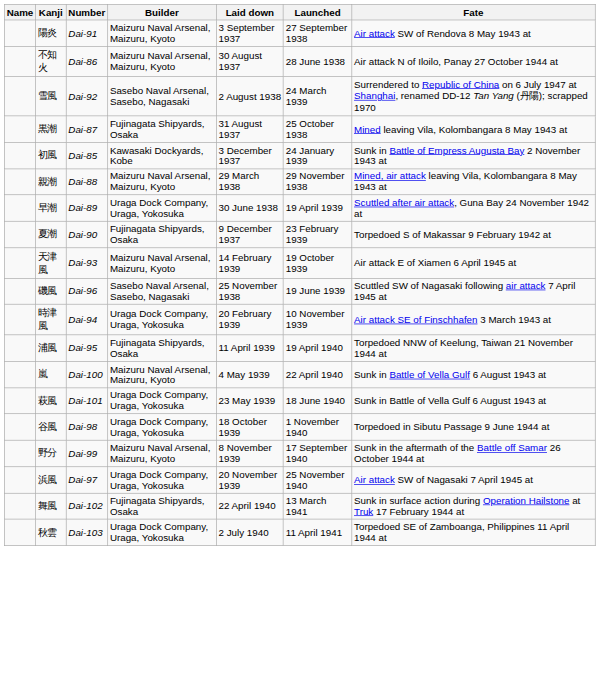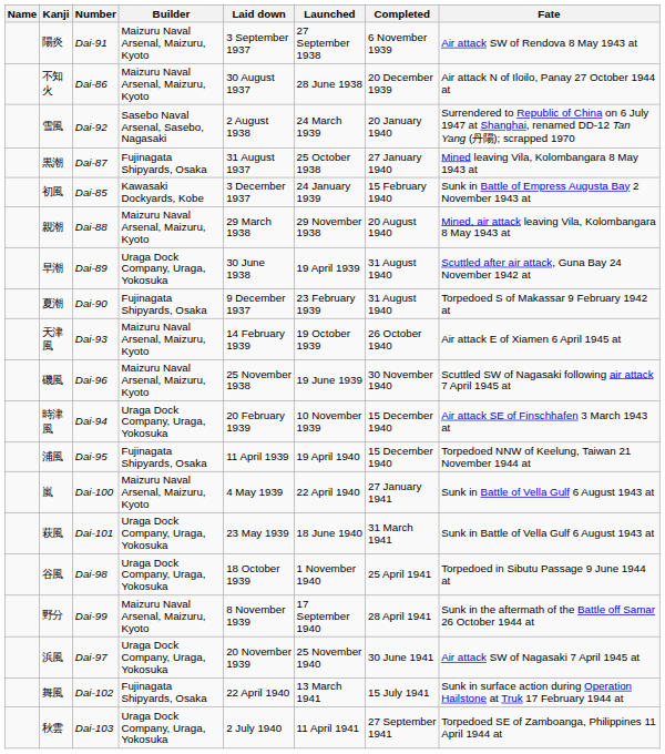 <table class="wikitable" style="font-size:90%;">
 <tr>
 <th>Name</th>
 <th>Kanji</th>
 <th>Number</th>
 <th>Builder</th>
 <th>Laid down</th>
 <th>Launched</th>
+<th>Completed</th>
 <th>Fate</th>
 </tr>
 <tr>
 <td></td>
 <td>陽炎</td>
 <td><em>Dai-91</em></td>
 <td>Maizuru Naval Arsenal, Maizuru, Kyoto</td>
 <td>3 September 1937</td>
 <td>27 September 1938</td>
+<td>6 November 1939</td>
 <td><a href='#'>Air attack</a> SW of Rendova 8 May 1943 at </td>
 </tr>
 <tr>
 <td></td>
 <td>不知火</td>
 <td><em>Dai-86</em></td>
 <td>Maizuru Naval Arsenal, Maizuru, Kyoto</td>
 <td>30 August 1937</td>
 <td>28 June 1938</td>
+<td>20 December 1939</td>
 <td>Air attack N of Iloilo, Panay 27 October 1944 at </td>
 </tr>
 <tr>
 <td></td>
 <td>雪風</td>
 <td><em>Dai-92</em></td>
 <td>Sasebo Naval Arsenal, Sasebo, Nagasaki</td>
 <td>2 August 1938</td>
 <td>24 March 1939</td>
+<td>20 January 1940</td>
 <td>Surrendered to <a href='#'>Republic of China</a> on 6 July 1947 at <a href='#'>Shanghai</a>, renamed DD-12 <em>Tan Yang</em> (丹陽); scrapped 1970</td>
 </tr>
 <tr>
 <td></td>
 <td>黒潮</td>
 <td><em>Dai-87</em></td>
 <td>Fujinagata Shipyards, Osaka</td>
 <td>31 August 1937</td>
 <td>25 October 1938</td>
+<td>27 January 1940</td>
 <td><a href='#'>Mined</a> leaving Vila, Kolombangara 8 May 1943 at </td>
 </tr>
 <tr>
 <td></td>
 <td>初風</td>
 <td><em>Dai-85</em></td>
 <td>Kawasaki Dockyards, Kobe</td>
 <td>3 December 1937</td>
 <td>24 January 1939</td>
+<td>15 February 1940</td>
 <td>Sunk in <a href='#'>Battle of Empress Augusta Bay</a> 2 November 1943 at </td>
 </tr>
 <tr>
 <td></td>
 <td>親潮</td>
 <td><em>Dai-88</em></td>
 <td>Maizuru Naval Arsenal, Maizuru, Kyoto</td>
 <td>29 March 1938</td>
 <td>29 November 1938</td>
+<td>20 August 1940</td>
 <td><a href='#'>Mined, air attack</a> leaving Vila, Kolombangara 8 May 1943 at </td>
 </tr>
 <tr>
 <td></td>
 <td>早潮</td>
 <td><em>Dai-89</em></td>
 <td>Uraga Dock Company, Uraga, Yokosuka</td>
 <td>30 June 1938</td>
 <td>19 April 1939</td>
+<td>31 August 1940</td>
 <td><a href='#'>Scuttled after air attack</a>, Guna Bay 24 November 1942 at </td>
 </tr>
 <tr>
 <td></td>
 <td>夏潮</td>
 <td><em>Dai-90</em></td>
 <td>Fujinagata Shipyards, Osaka</td>
 <td>9 December 1937</td>
 <td>23 February 1939</td>
+<td>31 August 1940</td>
 <td>Torpedoed S of Makassar 9 February 1942 at </td>
 </tr>
 <tr>
 <td></td>
 <td>天津風</td>
 <td><em>Dai-93</em></td>
 <td>Maizuru Naval Arsenal, Maizuru, Kyoto</td>
 <td>14 February 1939</td>
 <td>19 October 1939</td>
+<td>26 October 1940</td>
 <td>Air attack E of Xiamen 6 April 1945 at </td>
 </tr>
 <tr>
 <td></td>
 <td>磯風</td>
 <td><em>Dai-96</em></td>
-<td>Sasebo Naval Arsenal, Sasebo, Nagasaki</td>
+<td>Maizuru Naval Arsenal, Maizuru, Kyoto</td>
 <td>25 November 1938</td>
 <td>19 June 1939</td>
+<td>30 November 1940</td>
 <td>Scuttled SW of Nagasaki following <a href='#'>air attack</a> 7 April 1945 at </td>
 </tr>
 <tr>
 <td></td>
 <td>時津風</td>
 <td><em>Dai-94</em></td>
 <td>Uraga Dock Company, Uraga, Yokosuka</td>
 <td>20 February 1939</td>
 <td>10 November 1939</td>
+<td>15 December 1940</td>
 <td><a href='#'>Air attack SE of Finschhafen</a> 3 March 1943 at </td>
 </tr>
 <tr>
 <td></td>
 <td>浦風</td>
 <td><em>Dai-95</em></td>
 <td>Fujinagata Shipyards, Osaka</td>
 <td>11 April 1939</td>
 <td>19 April 1940</td>
+<td>15 December 1940</td>
 <td>Torpedoed NNW of Keelung, Taiwan 21 November 1944 at </td>
 </tr>
 <tr>
 <td></td>
 <td>嵐</td>
 <td><em>Dai-100</em></td>
 <td>Maizuru Naval Arsenal, Maizuru, Kyoto</td>
 <td>4 May 1939</td>
 <td>22 April 1940</td>
+<td>27 January 1941</td>
 <td>Sunk in <a href='#'>Battle of Vella Gulf</a> 6 August 1943 at </td>
 </tr>
 <tr>
 <td></td>
 <td>萩風</td>
 <td><em>Dai-101</em></td>
 <td>Uraga Dock Company, Uraga, Yokosuka</td>
 <td>23 May 1939</td>
 <td>18 June 1940</td>
+<td>31 March 1941</td>
 <td>Sunk in Battle of Vella Gulf 6 August 1943 at </td>
 </tr>
 <tr>
 <td></td>
 <td>谷風</td>
 <td><em>Dai-98</em></td>
 <td>Uraga Dock Company, Uraga, Yokosuka</td>
 <td>18 October 1939</td>
 <td>1 November 1940</td>
+<td>25 April 1941</td>
 <td>Torpedoed in Sibutu Passage 9 June 1944 at </td>
 </tr>
 <tr>
 <td></td>
 <td>野分</td>
 <td><em>Dai-99</em></td>
 <td>Maizuru Naval Arsenal, Maizuru, Kyoto</td>
 <td>8 November 1939</td>
 <td>17 September 1940</td>
+<td>28 April 1941</td>
 <td>Sunk in the aftermath of the <a href='#'>Battle off Samar</a> 26 October 1944 at </td>
 </tr>
 <tr>
 <td></td>
 <td>浜風</td>
 <td><em>Dai-97</em></td>
 <td>Uraga Dock Company, Uraga, Yokosuka</td>
 <td>20 November 1939</td>
 <td>25 November 1940</td>
+<td>30 June 1941</td>
 <td><a href='#'>Air attack</a> SW of Nagasaki 7 April 1945 at </td>
 </tr>
 <tr>
 <td></td>
 <td>舞風</td>
 <td><em>Dai-102</em></td>
 <td>Fujinagata Shipyards, Osaka</td>
 <td>22 April 1940</td>
 <td>13 March 1941</td>
+<td>15 July 1941</td>
 <td>Sunk in surface action during <a href='#'>Operation Hailstone</a> at <a href='#'>Truk</a> 17 February 1944 at </td>
 </tr>
 <tr>
 <td></td>
 <td>秋雲</td>
 <td><em>Dai-103</em></td>
 <td>Uraga Dock Company, Uraga, Yokosuka</td>
 <td>2 July 1940</td>
 <td>11 April 1941</td>
+<td>27 September 1941</td>
 <td>Torpedoed SE of Zamboanga, Philippines 11 April 1944 at </td>
 </tr>
 </table>
